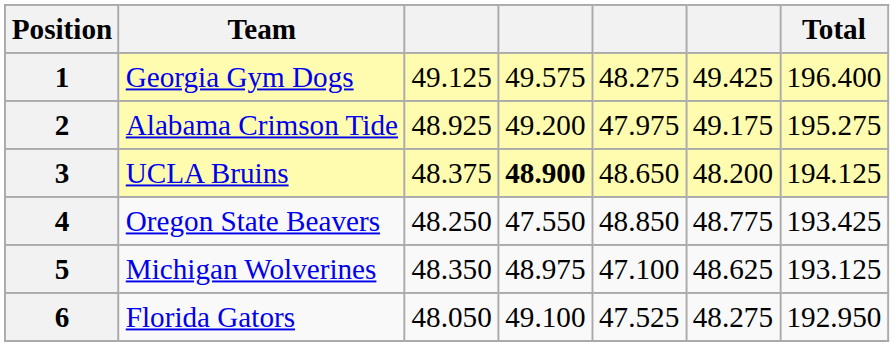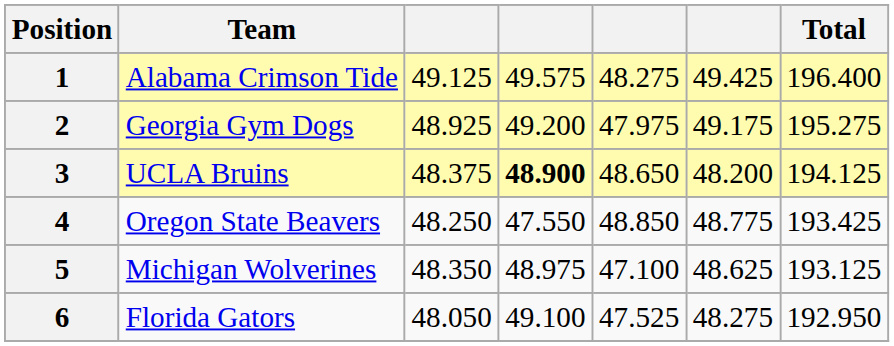 <table class="wikitable sortable" style="text-align:center; font-size:95%">
 <tr>
 <th scope=col>Position</th>
 <th scope=col>Team</th>
 <th scope=col></th>
 <th scope=col></th>
 <th scope=col></th>
 <th scope=col></th>
 <th scope=col>Total</th>
 </tr>
 <tr bgcolor=fffcaf>
 <th scope=row>1</th>
-<td align=left><a href='#'>Georgia Gym Dogs</a></td>
+<td align=left><a href='#'>Alabama Crimson Tide</a></td>
 <td>49.125</td>
 <td>49.575</td>
 <td>48.275</td>
 <td>49.425</td>
 <td>196.400</td>
 </tr>
 <tr bgcolor=fffcaf>
 <th scope=row>2</th>
-<td align=left><a href='#'>Alabama Crimson Tide</a></td>
+<td align=left><a href='#'>Georgia Gym Dogs</a></td>
 <td>48.925</td>
 <td>49.200</td>
 <td>47.975</td>
 <td>49.175</td>
 <td>195.275</td>
 </tr>
 <tr bgcolor=fffcaf>
 <th scope=row>3</th>
 <td align=left><a href='#'>UCLA Bruins</a></td>
 <td>48.375</td>
 <td><strong>48.900</strong></td>
 <td>48.650</td>
 <td>48.200</td>
 <td>194.125</td>
 </tr>
 <tr>
 <th scope=row>4</th>
 <td align=left><a href='#'>Oregon State Beavers</a></td>
 <td>48.250</td>
 <td>47.550</td>
 <td>48.850</td>
 <td>48.775</td>
 <td>193.425</td>
 </tr>
 <tr>
 <th scope=row>5</th>
 <td align=left><a href='#'>Michigan Wolverines</a></td>
 <td>48.350</td>
 <td>48.975</td>
 <td>47.100</td>
 <td>48.625</td>
 <td>193.125</td>
 </tr>
 <tr>
 <th scope=row>6</th>
 <td align=left><a href='#'>Florida Gators</a></td>
 <td>48.050</td>
 <td>49.100</td>
 <td>47.525</td>
 <td>48.275</td>
 <td>192.950</td>
 </tr>
 <tr>
 </tr>
 </table>
